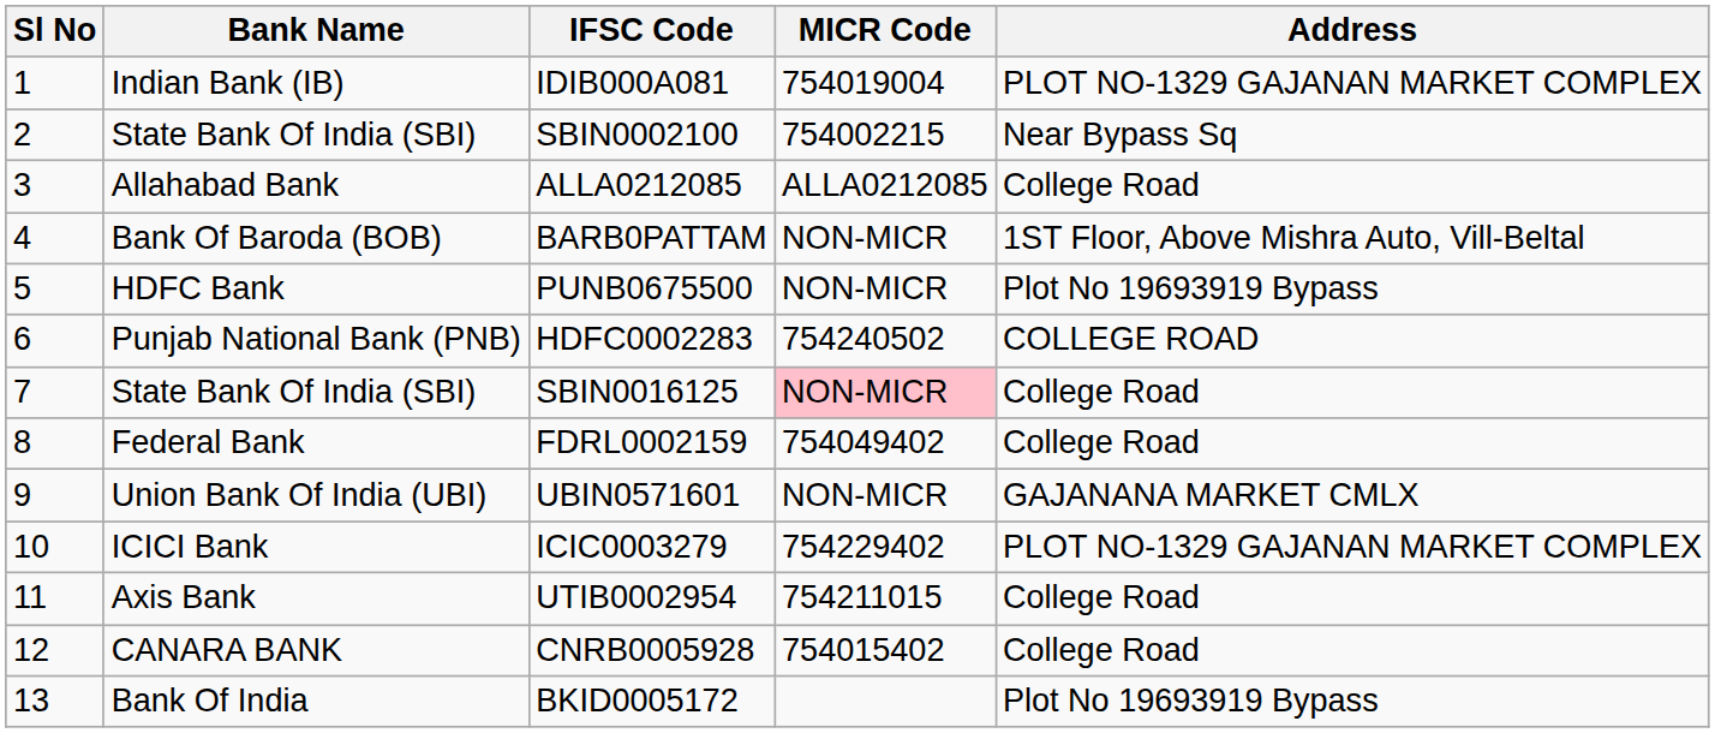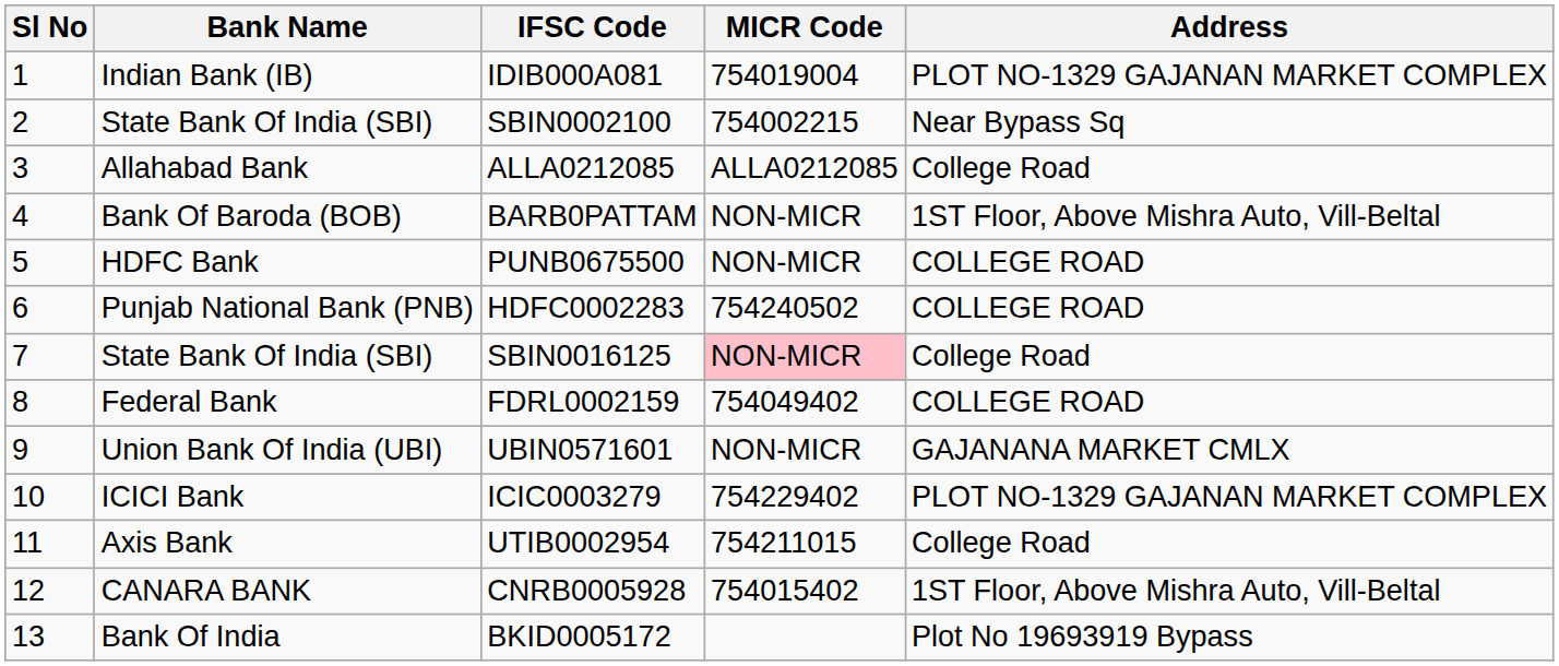 <table class="wikitable">
 <tr>
 <th>Sl No</th>
 <th>Bank Name</th>
 <th>IFSC Code</th>
 <th>MICR Code</th>
 <th>Address</th>
 </tr>
 <tr>
 <td>1</td>
 <td>Indian Bank (IB)</td>
 <td>IDIB000A081</td>
 <td>754019004</td>
 <td>PLOT NO-1329 GAJANAN MARKET COMPLEX</td>
 </tr>
 <tr>
 <td>2</td>
 <td>State Bank Of India (SBI)</td>
 <td>SBIN0002100</td>
 <td>754002215</td>
 <td>Near Bypass Sq</td>
 </tr>
 <tr>
 <td>3</td>
 <td>Allahabad Bank</td>
 <td>ALLA0212085</td>
 <td>ALLA0212085</td>
 <td>College Road</td>
 </tr>
 <tr>
 <td>4</td>
 <td>Bank Of Baroda (BOB)</td>
 <td>BARB0PATTAM</td>
 <td>NON-MICR</td>
 <td>1ST Floor, Above Mishra Auto, Vill-Beltal</td>
 </tr>
 <tr>
 <td>5</td>
 <td>HDFC Bank</td>
 <td>PUNB0675500</td>
 <td>NON-MICR</td>
-<td>Plot No 19693919 Bypass</td>
+<td>COLLEGE ROAD</td>
 </tr>
 <tr>
 <td>6</td>
 <td>Punjab National Bank (PNB)</td>
 <td>HDFC0002283</td>
 <td>754240502</td>
 <td>COLLEGE ROAD</td>
 </tr>
 <tr>
 <td>7</td>
 <td>State Bank Of India (SBI)</td>
 <td>SBIN0016125</td>
 <td style="background: pink;">NON-MICR</td>
 <td>College Road</td>
 </tr>
 <tr>
 <td>8</td>
 <td>Federal Bank</td>
 <td>FDRL0002159</td>
 <td>754049402</td>
-<td>College Road</td>
+<td>COLLEGE ROAD</td>
 </tr>
 <tr>
 <td>9</td>
 <td>Union Bank Of India (UBI)</td>
 <td>UBIN0571601</td>
 <td>NON-MICR</td>
 <td>GAJANANA MARKET CMLX</td>
 </tr>
 <tr>
 <td>10</td>
 <td>ICICI Bank</td>
 <td>ICIC0003279</td>
 <td>754229402</td>
 <td>PLOT NO-1329 GAJANAN MARKET COMPLEX</td>
 </tr>
 <tr>
 <td>11</td>
 <td>Axis Bank</td>
 <td>UTIB0002954</td>
 <td>754211015</td>
 <td>College Road</td>
 </tr>
 <tr>
 <td>12</td>
 <td>CANARA BANK</td>
 <td>CNRB0005928</td>
 <td>754015402</td>
-<td>College Road</td>
+<td>1ST Floor, Above Mishra Auto, Vill-Beltal</td>
 </tr>
 <tr>
 <td>13</td>
 <td>Bank Of India</td>
 <td>BKID0005172</td>
 <td></td>
 <td>Plot No 19693919 Bypass</td>
 </tr>
 </table>
